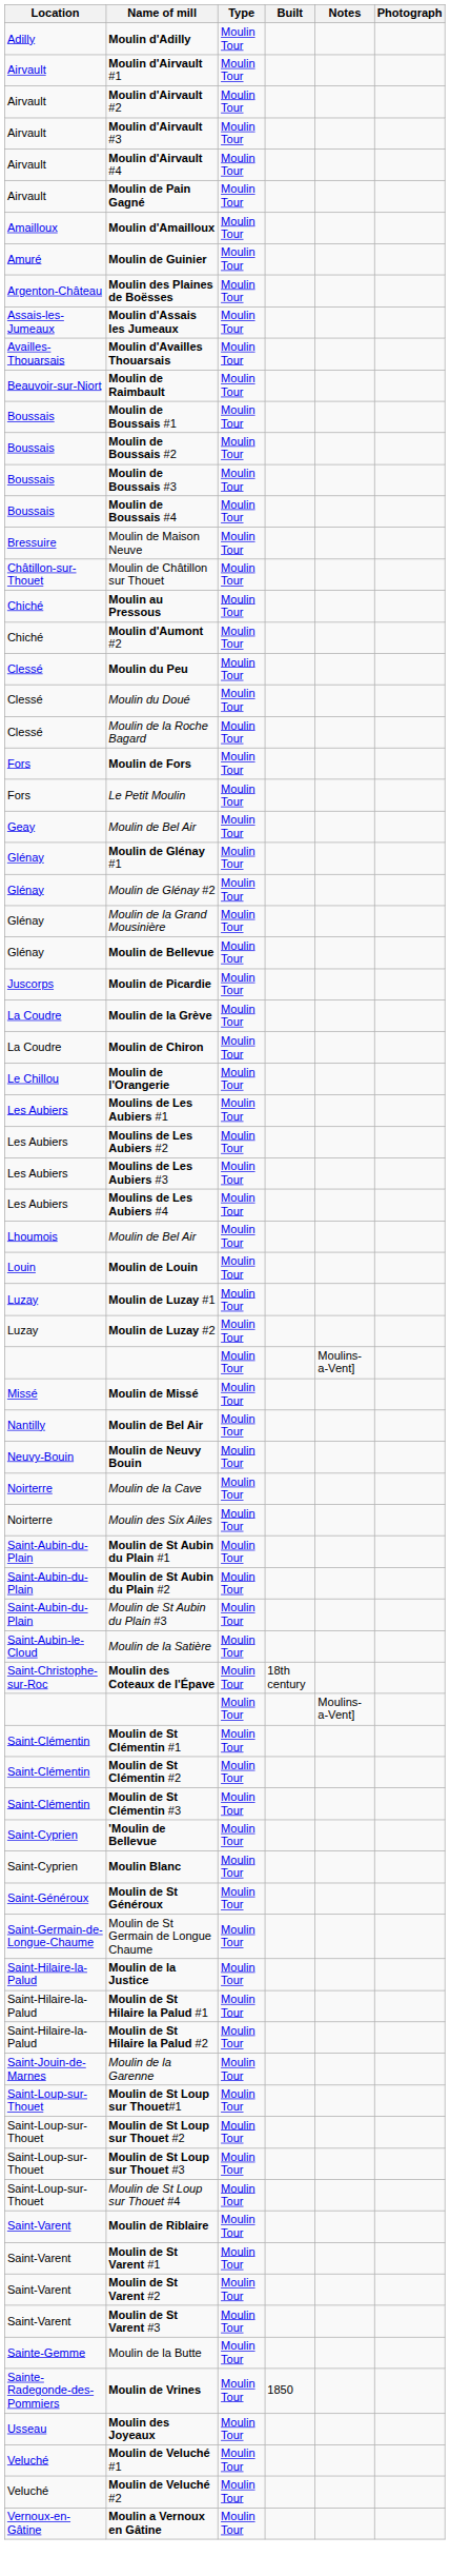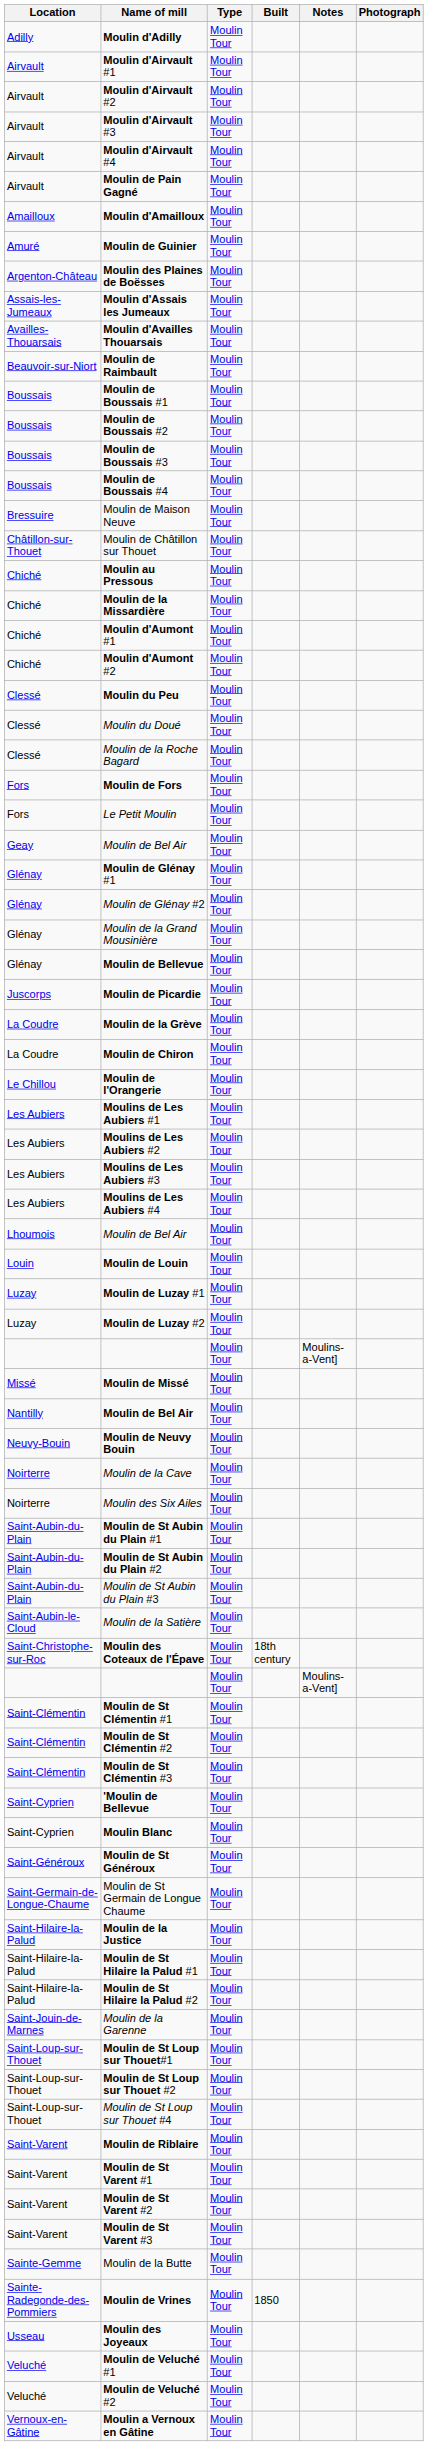 <table class="wikitable">
 <tr>
 <th>Location</th>
 <th>Name of mill</th>
 <th>Type</th>
 <th>Built</th>
 <th>Notes</th>
 <th>Photograph</th>
 </tr>
 <tr>
 <td><a href='#'>Adilly</a></td>
 <td><strong>Moulin d'Adilly</strong></td>
 <td><a href='#'>Moulin Tour</a></td>
 <td></td>
 <td> </td>
 <td></td>
 </tr>
 <tr>
 <td><a href='#'>Airvault</a></td>
 <td><strong>Moulin d'Airvault</strong> #1</td>
 <td><a href='#'>Moulin Tour</a></td>
 <td></td>
 <td> </td>
 <td></td>
 </tr>
 <tr>
 <td>Airvault</td>
 <td><strong>Moulin d'Airvault</strong> #2</td>
 <td><a href='#'>Moulin Tour</a></td>
 <td></td>
 <td> </td>
 <td></td>
 </tr>
 <tr>
 <td>Airvault</td>
 <td><strong>Moulin d'Airvault</strong> #3</td>
 <td><a href='#'>Moulin Tour</a></td>
 <td></td>
 <td> </td>
 <td></td>
 </tr>
 <tr>
 <td>Airvault</td>
 <td><strong>Moulin d'Airvault</strong> #4</td>
 <td><a href='#'>Moulin Tour</a></td>
 <td></td>
 <td> </td>
 <td></td>
 </tr>
 <tr>
 <td>Airvault</td>
 <td><strong>Moulin de Pain Gagné</strong></td>
 <td><a href='#'>Moulin Tour</a></td>
 <td></td>
 <td> </td>
 <td></td>
 </tr>
 <tr>
 <td><a href='#'>Amailloux</a></td>
 <td><strong>Moulin d'Amailloux</strong></td>
 <td><a href='#'>Moulin Tour</a></td>
 <td></td>
 <td> </td>
 <td></td>
 </tr>
 <tr>
 <td><a href='#'>Amuré</a></td>
 <td><strong>Moulin de Guinier</strong></td>
 <td><a href='#'>Moulin Tour</a></td>
 <td></td>
 <td> </td>
 <td></td>
 </tr>
 <tr>
 <td><a href='#'>Argenton-Château</a></td>
 <td><strong>Moulin des Plaines de Boësses</strong></td>
 <td><a href='#'>Moulin Tour</a></td>
 <td></td>
 <td> </td>
 <td></td>
 </tr>
 <tr>
 <td><a href='#'>Assais-les-Jumeaux</a></td>
 <td><strong>Moulin d'Assais les Jumeaux</strong></td>
 <td><a href='#'>Moulin Tour</a></td>
 <td></td>
 <td> </td>
 <td></td>
 </tr>
 <tr>
 <td><a href='#'>Availles-Thouarsais</a></td>
 <td><strong>Moulin d'Availles Thouarsais</strong></td>
 <td><a href='#'>Moulin Tour</a></td>
 <td></td>
 <td> </td>
 <td></td>
 </tr>
 <tr>
 <td><a href='#'>Beauvoir-sur-Niort</a></td>
 <td><strong>Moulin de Raimbault</strong></td>
 <td><a href='#'>Moulin Tour</a></td>
 <td></td>
 <td> </td>
 <td></td>
 </tr>
 <tr>
 <td><a href='#'>Boussais</a></td>
 <td><strong>Moulin de Boussais</strong> #1</td>
 <td><a href='#'>Moulin Tour</a></td>
 <td></td>
 <td> </td>
 <td></td>
 </tr>
 <tr>
 <td><a href='#'>Boussais</a></td>
 <td><strong>Moulin de Boussais</strong> #2</td>
 <td><a href='#'>Moulin Tour</a></td>
 <td></td>
 <td> </td>
 <td></td>
 </tr>
 <tr>
 <td><a href='#'>Boussais</a></td>
 <td><strong>Moulin de Boussais</strong> #3</td>
 <td><a href='#'>Moulin Tour</a></td>
 <td></td>
 <td> </td>
 <td></td>
 </tr>
 <tr>
 <td><a href='#'>Boussais</a></td>
 <td><strong>Moulin de Boussais</strong> #4</td>
 <td><a href='#'>Moulin Tour</a></td>
 <td></td>
 <td> </td>
 <td></td>
 </tr>
 <tr>
 <td><a href='#'>Bressuire</a></td>
 <td>Moulin de Maison Neuve</td>
 <td><a href='#'>Moulin Tour</a></td>
 <td></td>
 <td> </td>
 <td></td>
 </tr>
 <tr>
 <td><a href='#'>Châtillon-sur-Thouet</a></td>
 <td>Moulin de Châtillon sur Thouet</td>
 <td><a href='#'>Moulin Tour</a></td>
 <td></td>
 <td> </td>
 <td></td>
 </tr>
 <tr>
 <td><a href='#'>Chiché</a></td>
 <td><strong>Moulin au Pressous</strong></td>
+<td><a href='#'>Moulin Tour</a></td>
+<td></td>
+<td> </td>
+<td></td>
+</tr>
+<tr>
+<td>Chiché</td>
+<td><strong>Moulin de la Missardière</strong></td>
+<td><a href='#'>Moulin Tour</a></td>
+<td></td>
+<td> </td>
+<td></td>
+</tr>
+<tr>
+<td>Chiché</td>
+<td><strong>Moulin d'Aumont</strong> #1</td>
 <td><a href='#'>Moulin Tour</a></td>
 <td></td>
 <td> </td>
 <td></td>
 </tr>
 <tr>
 <td>Chiché</td>
 <td><strong>Moulin d'Aumont</strong> #2</td>
 <td><a href='#'>Moulin Tour</a></td>
 <td></td>
 <td> </td>
 <td></td>
 </tr>
 <tr>
 <td><a href='#'>Clessé</a></td>
 <td><strong>Moulin du Peu</strong></td>
 <td><a href='#'>Moulin Tour</a></td>
 <td></td>
 <td> </td>
 <td></td>
 </tr>
 <tr>
 <td>Clessé</td>
 <td><em>Moulin du Doué</em></td>
 <td><a href='#'>Moulin Tour</a></td>
 <td></td>
 <td> </td>
 <td></td>
 </tr>
 <tr>
 <td>Clessé</td>
 <td><em>Moulin de la Roche Bagard</em></td>
 <td><a href='#'>Moulin Tour</a></td>
 <td></td>
 <td> </td>
 <td></td>
 </tr>
 <tr>
 <td><a href='#'>Fors</a></td>
 <td><strong>Moulin de Fors</strong></td>
 <td><a href='#'>Moulin Tour</a></td>
 <td></td>
 <td> </td>
 <td></td>
 </tr>
 <tr>
 <td>Fors</td>
 <td><em>Le Petit Moulin</em></td>
 <td><a href='#'>Moulin Tour</a></td>
 <td></td>
 <td> </td>
 <td></td>
 </tr>
 <tr>
 <td><a href='#'>Geay</a></td>
 <td><em>Moulin de Bel Air</em></td>
 <td><a href='#'>Moulin Tour</a></td>
 <td></td>
 <td> </td>
 <td></td>
 </tr>
 <tr>
 <td><a href='#'>Glénay</a></td>
 <td><strong>Moulin de Glénay</strong> #1</td>
 <td><a href='#'>Moulin Tour</a></td>
 <td></td>
 <td> </td>
 <td></td>
 </tr>
 <tr>
 <td><a href='#'>Glénay</a></td>
 <td><em>Moulin de Glénay</em> #2</td>
 <td><a href='#'>Moulin Tour</a></td>
 <td></td>
 <td> </td>
 <td></td>
 </tr>
 <tr>
 <td>Glénay</td>
 <td><em>Moulin de la Grand Mousinière</em></td>
 <td><a href='#'>Moulin Tour</a></td>
 <td></td>
 <td> </td>
 <td></td>
 </tr>
 <tr>
 <td>Glénay</td>
 <td><strong>Moulin de Bellevue</strong></td>
 <td><a href='#'>Moulin Tour</a></td>
 <td></td>
 <td> </td>
 <td></td>
 </tr>
 <tr>
 <td><a href='#'>Juscorps</a></td>
 <td><strong>Moulin de Picardie</strong></td>
 <td><a href='#'>Moulin Tour</a></td>
 <td></td>
 <td> </td>
 <td></td>
 </tr>
 <tr>
 <td><a href='#'>La Coudre</a></td>
 <td><strong>Moulin de la Grève</strong></td>
 <td><a href='#'>Moulin Tour</a></td>
 <td></td>
 <td> </td>
 <td></td>
 </tr>
 <tr>
 <td>La Coudre</td>
 <td><strong>Moulin de Chiron</strong></td>
 <td><a href='#'>Moulin Tour</a></td>
 <td></td>
 <td> </td>
 <td></td>
 </tr>
 <tr>
 <td><a href='#'>Le Chillou</a></td>
 <td><strong>Moulin de l'Orangerie</strong></td>
 <td><a href='#'>Moulin Tour</a></td>
 <td></td>
 <td> </td>
 <td></td>
 </tr>
 <tr>
 <td><a href='#'>Les Aubiers</a></td>
 <td><strong>Moulins de Les Aubiers</strong> #1</td>
 <td><a href='#'>Moulin Tour</a></td>
 <td></td>
 <td> </td>
 <td></td>
 </tr>
 <tr>
 <td>Les Aubiers</td>
 <td><strong>Moulins de Les Aubiers</strong> #2</td>
 <td><a href='#'>Moulin Tour</a></td>
 <td></td>
 <td> </td>
 <td></td>
 </tr>
 <tr>
 <td>Les Aubiers</td>
 <td><strong>Moulins de Les Aubiers</strong> #3</td>
 <td><a href='#'>Moulin Tour</a></td>
 <td></td>
 <td> </td>
 <td></td>
 </tr>
 <tr>
 <td>Les Aubiers</td>
 <td><strong>Moulins de Les Aubiers</strong> #4</td>
 <td><a href='#'>Moulin Tour</a></td>
 <td></td>
 <td> </td>
 <td></td>
 </tr>
 <tr>
 <td><a href='#'>Lhoumois</a></td>
 <td><em>Moulin de Bel Air</em></td>
 <td><a href='#'>Moulin Tour</a></td>
 <td></td>
 <td> </td>
 <td></td>
 </tr>
 <tr>
 <td><a href='#'>Louin</a></td>
 <td><strong>Moulin de Louin</strong></td>
 <td><a href='#'>Moulin Tour</a></td>
 <td></td>
 <td> </td>
 <td></td>
 </tr>
 <tr>
 <td><a href='#'>Luzay</a></td>
 <td><strong>Moulin de Luzay</strong> #1</td>
 <td><a href='#'>Moulin Tour</a></td>
 <td></td>
 <td> </td>
 <td></td>
 </tr>
 <tr>
 <td>Luzay</td>
 <td><strong>Moulin de Luzay</strong> #2</td>
 <td><a href='#'>Moulin Tour</a></td>
 <td></td>
 <td> </td>
 <td></td>
 </tr>
 <tr>
 <td></td>
 <td></td>
 <td><a href='#'>Moulin Tour</a></td>
 <td></td>
 <td>Moulins-a-Vent] </td>
 <td></td>
 </tr>
 <tr>
 <td><a href='#'>Missé</a></td>
 <td><strong>Moulin de Missé</strong></td>
 <td><a href='#'>Moulin Tour</a></td>
 <td></td>
 <td> </td>
 <td></td>
 </tr>
 <tr>
 <td><a href='#'>Nantilly</a></td>
 <td><strong>Moulin de Bel Air</strong></td>
 <td><a href='#'>Moulin Tour</a></td>
 <td></td>
 <td> </td>
 <td></td>
 </tr>
 <tr>
 <td><a href='#'>Neuvy-Bouin</a></td>
 <td><strong>Moulin de Neuvy Bouin</strong></td>
 <td><a href='#'>Moulin Tour</a></td>
 <td></td>
 <td> </td>
 <td></td>
 </tr>
 <tr>
 <td><a href='#'>Noirterre</a></td>
 <td><em>Moulin de la Cave</em></td>
 <td><a href='#'>Moulin Tour</a></td>
 <td></td>
 <td> </td>
 <td></td>
 </tr>
 <tr>
 <td>Noirterre</td>
 <td><em>Moulin des Six Ailes</em></td>
 <td><a href='#'>Moulin Tour</a></td>
 <td></td>
 <td> </td>
 <td></td>
 </tr>
 <tr>
 <td><a href='#'>Saint-Aubin-du-Plain</a></td>
 <td><strong>Moulin de St Aubin du Plain</strong> #1</td>
 <td><a href='#'>Moulin Tour</a></td>
 <td></td>
 <td> </td>
 <td></td>
 </tr>
 <tr>
 <td><a href='#'>Saint-Aubin-du-Plain</a></td>
 <td><strong>Moulin de St Aubin du Plain</strong> #2</td>
 <td><a href='#'>Moulin Tour</a></td>
 <td></td>
 <td> </td>
 <td></td>
 </tr>
 <tr>
 <td><a href='#'>Saint-Aubin-du-Plain</a></td>
 <td><em>Moulin de St Aubin du Plain</em> #3</td>
 <td><a href='#'>Moulin Tour</a></td>
 <td></td>
 <td> </td>
 <td></td>
 </tr>
 <tr>
 <td><a href='#'>Saint-Aubin-le-Cloud</a></td>
 <td><em>Moulin de la Satière</em></td>
 <td><a href='#'>Moulin Tour</a></td>
 <td></td>
 <td> </td>
 <td></td>
 </tr>
 <tr>
 <td><a href='#'>Saint-Christophe-sur-Roc</a></td>
 <td><strong>Moulin des Coteaux de l'Épave</strong></td>
 <td><a href='#'>Moulin Tour</a></td>
 <td>18th century</td>
 <td> </td>
 <td></td>
 </tr>
 <tr>
 <td></td>
 <td></td>
 <td><a href='#'>Moulin Tour</a></td>
 <td></td>
 <td>Moulins-a-Vent] </td>
 <td></td>
 </tr>
 <tr>
 <td><a href='#'>Saint-Clémentin</a></td>
 <td><strong>Moulin de St Clémentin</strong> #1</td>
 <td><a href='#'>Moulin Tour</a></td>
 <td></td>
 <td> </td>
 <td></td>
 </tr>
 <tr>
 <td><a href='#'>Saint-Clémentin</a></td>
 <td><strong>Moulin de St Clémentin</strong> #2</td>
 <td><a href='#'>Moulin Tour</a></td>
 <td></td>
 <td> </td>
 <td></td>
 </tr>
 <tr>
 <td><a href='#'>Saint-Clémentin</a></td>
 <td><strong>Moulin de St Clémentin</strong> #3</td>
 <td><a href='#'>Moulin Tour</a></td>
 <td></td>
 <td> </td>
 <td></td>
 </tr>
 <tr>
 <td><a href='#'>Saint-Cyprien</a></td>
 <td><strong>'Moulin de Bellevue</strong></td>
 <td><a href='#'>Moulin Tour</a></td>
 <td></td>
 <td> </td>
 <td></td>
 </tr>
 <tr>
 <td>Saint-Cyprien</td>
 <td><strong>Moulin Blanc</strong></td>
 <td><a href='#'>Moulin Tour</a></td>
 <td></td>
 <td> </td>
 <td></td>
 </tr>
 <tr>
 <td><a href='#'>Saint-Généroux</a></td>
 <td><strong>Moulin de St Généroux</strong></td>
 <td><a href='#'>Moulin Tour</a></td>
 <td></td>
 <td> </td>
 <td></td>
 </tr>
 <tr>
 <td><a href='#'>Saint-Germain-de-Longue-Chaume</a></td>
 <td>Moulin de St Germain de Longue Chaume</td>
 <td><a href='#'>Moulin Tour</a></td>
 <td></td>
 <td> </td>
 <td></td>
 </tr>
 <tr>
 <td><a href='#'>Saint-Hilaire-la-Palud</a></td>
 <td><strong>Moulin de la Justice</strong></td>
 <td><a href='#'>Moulin Tour</a></td>
 <td></td>
 <td> </td>
 <td></td>
 </tr>
 <tr>
 <td>Saint-Hilaire-la-Palud</td>
 <td><strong>Moulin de St Hilaire la Palud</strong> #1</td>
 <td><a href='#'>Moulin Tour</a></td>
 <td></td>
 <td> </td>
 <td></td>
 </tr>
 <tr>
 <td>Saint-Hilaire-la-Palud</td>
 <td><strong>Moulin de St Hilaire la Palud</strong> #2</td>
 <td><a href='#'>Moulin Tour</a></td>
 <td></td>
 <td> </td>
 <td></td>
 </tr>
 <tr>
 <td><a href='#'>Saint-Jouin-de-Marnes</a></td>
 <td><em>Moulin de la Garenne</em></td>
 <td><a href='#'>Moulin Tour</a></td>
 <td></td>
 <td> </td>
 <td></td>
 </tr>
 <tr>
 <td><a href='#'>Saint-Loup-sur-Thouet</a></td>
 <td><strong>Moulin de St Loup sur Thouet</strong>#1</td>
 <td><a href='#'>Moulin Tour</a></td>
 <td></td>
 <td> </td>
 <td></td>
 </tr>
 <tr>
 <td>Saint-Loup-sur-Thouet</td>
 <td><strong>Moulin de St Loup sur Thouet</strong> #2</td>
 <td><a href='#'>Moulin Tour</a></td>
 <td></td>
 <td> </td>
 <td></td>
 </tr>
 <tr>
 <td>Saint-Loup-sur-Thouet</td>
-<td><strong>Moulin de St Loup sur Thouet</strong> #3</td>
-<td><a href='#'>Moulin Tour</a></td>
-<td></td>
-<td> </td>
-<td></td>
-</tr>
-<tr>
-<td>Saint-Loup-sur-Thouet</td>
 <td><em>Moulin de St Loup sur Thouet</em> #4</td>
 <td><a href='#'>Moulin Tour</a></td>
 <td></td>
 <td> </td>
 <td></td>
 </tr>
 <tr>
 <td><a href='#'>Saint-Varent</a></td>
 <td><strong>Moulin de Riblaire</strong></td>
 <td><a href='#'>Moulin Tour</a></td>
 <td></td>
 <td> </td>
 <td></td>
 </tr>
 <tr>
 <td>Saint-Varent</td>
 <td><strong>Moulin de St Varent</strong> #1</td>
 <td><a href='#'>Moulin Tour</a></td>
 <td></td>
 <td> </td>
 <td></td>
 </tr>
 <tr>
 <td>Saint-Varent</td>
 <td><strong>Moulin de St Varent</strong> #2</td>
 <td><a href='#'>Moulin Tour</a></td>
 <td></td>
 <td> </td>
 <td></td>
 </tr>
 <tr>
 <td>Saint-Varent</td>
 <td><strong>Moulin de St Varent</strong> #3</td>
 <td><a href='#'>Moulin Tour</a></td>
 <td></td>
 <td> </td>
 <td></td>
 </tr>
 <tr>
 <td><a href='#'>Sainte-Gemme</a></td>
 <td>Moulin de la Butte</td>
 <td><a href='#'>Moulin Tour</a></td>
 <td></td>
 <td> </td>
 <td></td>
 </tr>
 <tr>
 <td><a href='#'>Sainte-Radegonde-des-Pommiers</a></td>
 <td><strong>Moulin de Vrines</strong></td>
 <td><a href='#'>Moulin Tour</a></td>
 <td>1850</td>
 <td> </td>
 <td></td>
 </tr>
 <tr>
 <td><a href='#'>Usseau</a></td>
 <td><strong>Moulin des Joyeaux</strong></td>
 <td><a href='#'>Moulin Tour</a></td>
 <td></td>
 <td> </td>
 <td></td>
 </tr>
 <tr>
 <td><a href='#'>Veluché</a></td>
 <td><strong>Moulin de Veluché</strong> #1</td>
 <td><a href='#'>Moulin Tour</a></td>
 <td></td>
 <td> </td>
 <td></td>
 </tr>
 <tr>
 <td>Veluché</td>
 <td><strong>Moulin de Veluché</strong> #2</td>
 <td><a href='#'>Moulin Tour</a></td>
 <td></td>
 <td> </td>
 <td></td>
 </tr>
 <tr>
 <td><a href='#'>Vernoux-en-Gâtine</a></td>
 <td><strong>Moulin a Vernoux en Gâtine</strong></td>
 <td><a href='#'>Moulin Tour</a></td>
 <td></td>
 <td> </td>
 <td></td>
 </tr>
 </table>
